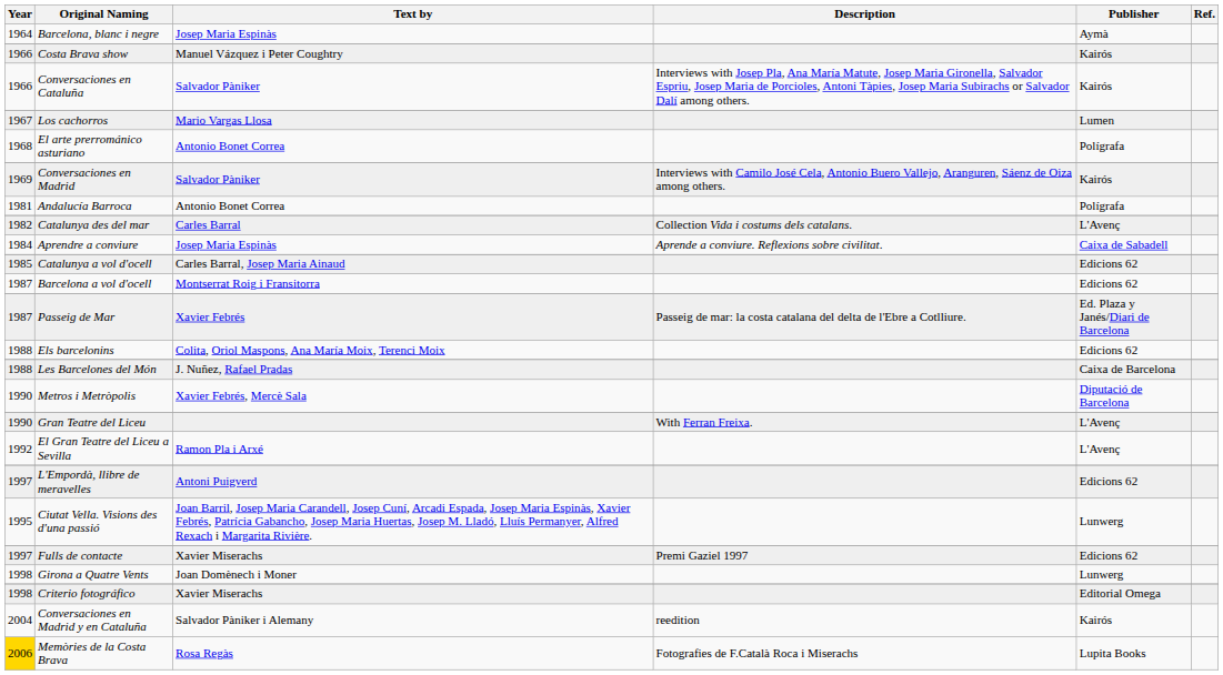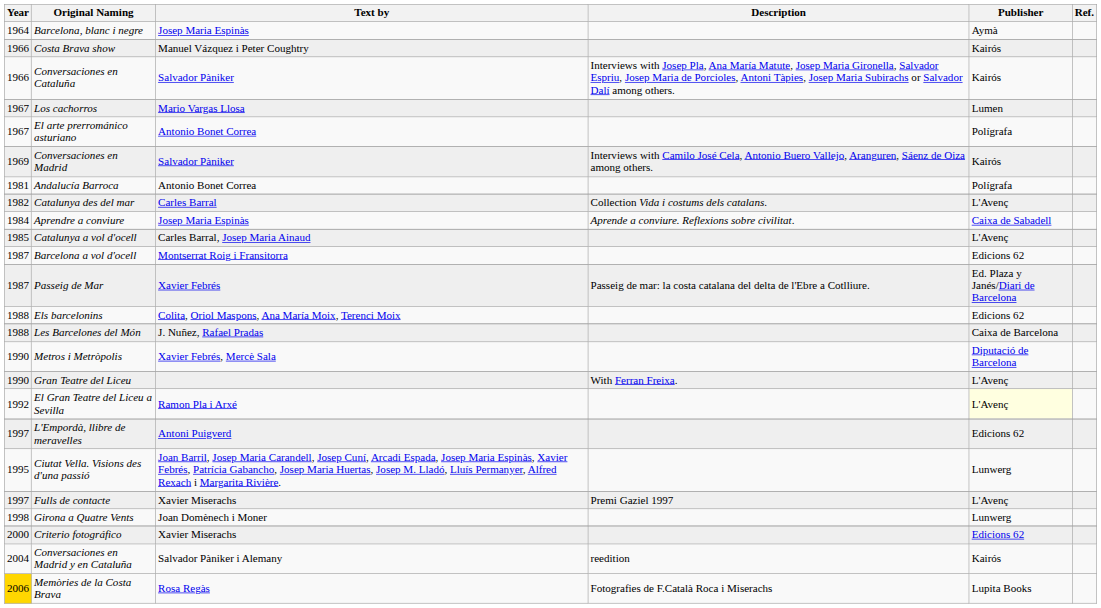 <table class="wikitable sortable" style="margin:1em auto;">
 <tr>
 <th>Year</th>
 <th>Original Naming</th>
 <th>Text by</th>
 <th>Description</th>
 <th>Publisher</th>
 <th>Ref.</th>
 </tr>
 <tr ----->
 <td>1964</td>
 <td><em>Barcelona, blanc i negre</em></td>
 <td><a href='#'>Josep Maria Espinàs</a></td>
 <td></td>
 <td>Aymà</td>
 <td></td>
 </tr>
 <tr ---->
 </tr>
 <tr bgcolor="#EFEFEF">
 <td>1966</td>
 <td><em>Costa Brava show</em></td>
 <td>Manuel Vázquez i Peter Coughtry</td>
 <td></td>
 <td>Kairós</td>
 <td></td>
 </tr>
 <tr ---->
 <td>1966</td>
 <td><em>Conversaciones en Cataluña</em></td>
 <td><a href='#'>Salvador Pàniker</a></td>
 <td>Interviews with <a href='#'>Josep Pla</a>, <a href='#'>Ana María Matute</a>, <a href='#'>Josep Maria Gironella</a>, <a href='#'>Salvador Espriu</a>, <a href='#'>Josep Maria de Porcioles</a>, <a href='#'>Antoni Tàpies</a>, <a href='#'>Josep Maria Subirachs</a> or <a href='#'>Salvador Dalí</a> among others.</td>
 <td>Kairós</td>
 <td></td>
 </tr>
 <tr ---->
 </tr>
 <tr bgcolor="#EFEFEF">
 <td>1967</td>
 <td><em>Los cachorros</em></td>
 <td><a href='#'>Mario Vargas Llosa</a></td>
 <td></td>
 <td>Lumen</td>
 <td></td>
 </tr>
 <tr ---->
-<td>1968</td>
+<td>1967</td>
 <td><em>El arte prerrománico asturiano</em></td>
 <td><a href='#'>Antonio Bonet Correa</a></td>
 <td></td>
 <td>Polígrafa</td>
 <td></td>
 </tr>
 <tr ---->
 </tr>
 <tr bgcolor="#EFEFEF">
 <td>1969</td>
 <td><em>Conversaciones en Madrid</em></td>
 <td><a href='#'>Salvador Pàniker</a></td>
 <td>Interviews with <a href='#'>Camilo José Cela</a>, <a href='#'>Antonio Buero Vallejo</a>, <a href='#'>Aranguren</a>, <a href='#'>Sáenz de Oiza</a> among others.</td>
 <td>Kairós</td>
 <td></td>
 </tr>
 <tr ---->
 <td>1981</td>
 <td><em>Andalucía Barroca</em></td>
 <td>Antonio Bonet Correa</td>
 <td></td>
 <td>Polígrafa</td>
 <td></td>
 </tr>
 <tr ---->
 </tr>
 <tr bgcolor="#EFEFEF">
 <td>1982</td>
 <td><em>Catalunya des del mar</em></td>
 <td><a href='#'>Carles Barral</a></td>
 <td>Collection <em>Vida i costums dels catalans</em>.</td>
 <td>L'Avenç</td>
 <td></td>
 </tr>
 <tr ---->
 <td>1984</td>
 <td><em>Aprendre a conviure</em></td>
 <td><a href='#'>Josep Maria Espinàs</a></td>
 <td><em>Aprende a conviure. Reflexions sobre civilitat</em>.</td>
 <td><a href='#'>Caixa de Sabadell</a></td>
 <td></td>
 </tr>
 <tr ---->
 </tr>
 <tr bgcolor="#EFEFEF">
 <td>1985</td>
 <td><em>Catalunya a vol d'ocell</em></td>
 <td>Carles Barral, <a href='#'>Josep Maria Ainaud</a></td>
 <td></td>
-<td>Edicions 62</td>
+<td>L'Avenç</td>
 <td></td>
 </tr>
 <tr ---->
 <td>1987</td>
 <td><em>Barcelona a vol d'ocell</em></td>
 <td><a href='#'>Montserrat Roig i Fransitorra</a></td>
 <td></td>
 <td>Edicions 62</td>
 <td></td>
 </tr>
 <tr ---->
 </tr>
 <tr bgcolor="#EFEFEF">
 <td>1987</td>
 <td><em>Passeig de Mar</em></td>
 <td><a href='#'>Xavier Febrés</a></td>
 <td>Passeig de mar: la costa catalana del delta de l'Ebre a Cotlliure.</td>
 <td>Ed. Plaza y Janés/<a href='#'>Diari de Barcelona</a></td>
 <td></td>
 </tr>
 <tr ---->
 <td>1988</td>
 <td><em>Els barcelonins</em></td>
 <td><a href='#'>Colita</a>, <a href='#'>Oriol Maspons</a>, <a href='#'>Ana María Moix</a>, <a href='#'>Terenci Moix</a></td>
 <td></td>
 <td>Edicions 62</td>
 <td></td>
 </tr>
 <tr ---->
 </tr>
 <tr bgcolor="#EFEFEF">
 <td>1988</td>
 <td><em>Les Barcelones del Món</em></td>
 <td>J. Nuñez, <a href='#'>Rafael Pradas</a></td>
 <td></td>
 <td>Caixa de Barcelona</td>
 <td></td>
 </tr>
 <tr ---->
 <td>1990</td>
 <td><em>Metros i Metròpolis</em></td>
 <td><a href='#'>Xavier Febrés</a>, <a href='#'>Mercè Sala</a></td>
 <td></td>
 <td><a href='#'>Diputació de Barcelona</a></td>
 <td></td>
 </tr>
 <tr ---->
 </tr>
 <tr bgcolor="#EFEFEF">
 <td>1990</td>
 <td><em>Gran Teatre del Liceu</em></td>
 <td></td>
 <td>With <a href='#'>Ferran Freixa</a>.</td>
 <td>L'Avenç</td>
 <td></td>
 </tr>
 <tr ---->
 <td>1992</td>
 <td><em>El Gran Teatre del Liceu a Sevilla</em></td>
 <td><a href='#'>Ramon Pla i Arxé</a></td>
 <td></td>
-<td>L'Avenç</td>
+<td style="background: lightyellow;">L'Avenç</td>
 <td></td>
 </tr>
 <tr ---->
 </tr>
 <tr bgcolor="#EFEFEF">
 <td>1997</td>
 <td><em>L'Empordà, llibre de meravelles</em></td>
 <td><a href='#'>Antoni Puigverd</a></td>
 <td></td>
 <td>Edicions 62</td>
 <td></td>
 </tr>
 <tr ---->
 <td>1995</td>
 <td><em>Ciutat Vella. Visions des d'una passió</em></td>
 <td><a href='#'>Joan Barril</a>, <a href='#'>Josep Maria Carandell</a>, <a href='#'>Josep Cuní</a>, <a href='#'>Arcadi Espada</a>, <a href='#'>Josep Maria Espinàs</a>, <a href='#'>Xavier Febrés</a>, <a href='#'>Patrícia Gabancho</a>, <a href='#'>Josep Maria Huertas</a>, <a href='#'>Josep M. Lladó</a>, <a href='#'>Lluís Permanyer</a>, <a href='#'>Alfred Rexach</a> i <a href='#'>Margarita Rivière</a>.</td>
 <td></td>
 <td>Lunwerg</td>
 <td></td>
 </tr>
 <tr ---->
 </tr>
 <tr bgcolor="#EFEFEF">
 <td>1997</td>
 <td><em>Fulls de contacte</em></td>
 <td>Xavier Miserachs</td>
 <td>Premi Gaziel 1997</td>
-<td>Edicions 62</td>
+<td>L'Avenç</td>
 <td></td>
 </tr>
 <tr ---->
 <td>1998</td>
 <td><em>Girona a Quatre Vents</em></td>
 <td>Joan Domènech i Moner</td>
 <td></td>
 <td>Lunwerg</td>
 <td></td>
 </tr>
 <tr ---->
 </tr>
 <tr bgcolor="#EFEFEF">
-<td>1998</td>
+<td>2000</td>
 <td><em>Criterio fotográfico</em></td>
 <td>Xavier Miserachs</td>
 <td></td>
-<td>Editorial Omega</td>
+<td><a href='#'>Edicions 62</a></td>
 <td></td>
 </tr>
 <tr ---->
 <td>2004</td>
 <td><em>Conversaciones en Madrid y en Cataluña</em></td>
 <td>Salvador Pàniker i Alemany</td>
 <td>reedition</td>
 <td>Kairós</td>
 <td></td>
 </tr>
 <tr ---->
 <td style="background: gold;">2006</td>
 <td><em>Memòries de la Costa Brava</em></td>
 <td><a href='#'>Rosa Regàs</a></td>
 <td>Fotografies de F.Català Roca i Miserachs</td>
 <td>Lupita Books</td>
 <td></td>
 </tr>
 </table>
